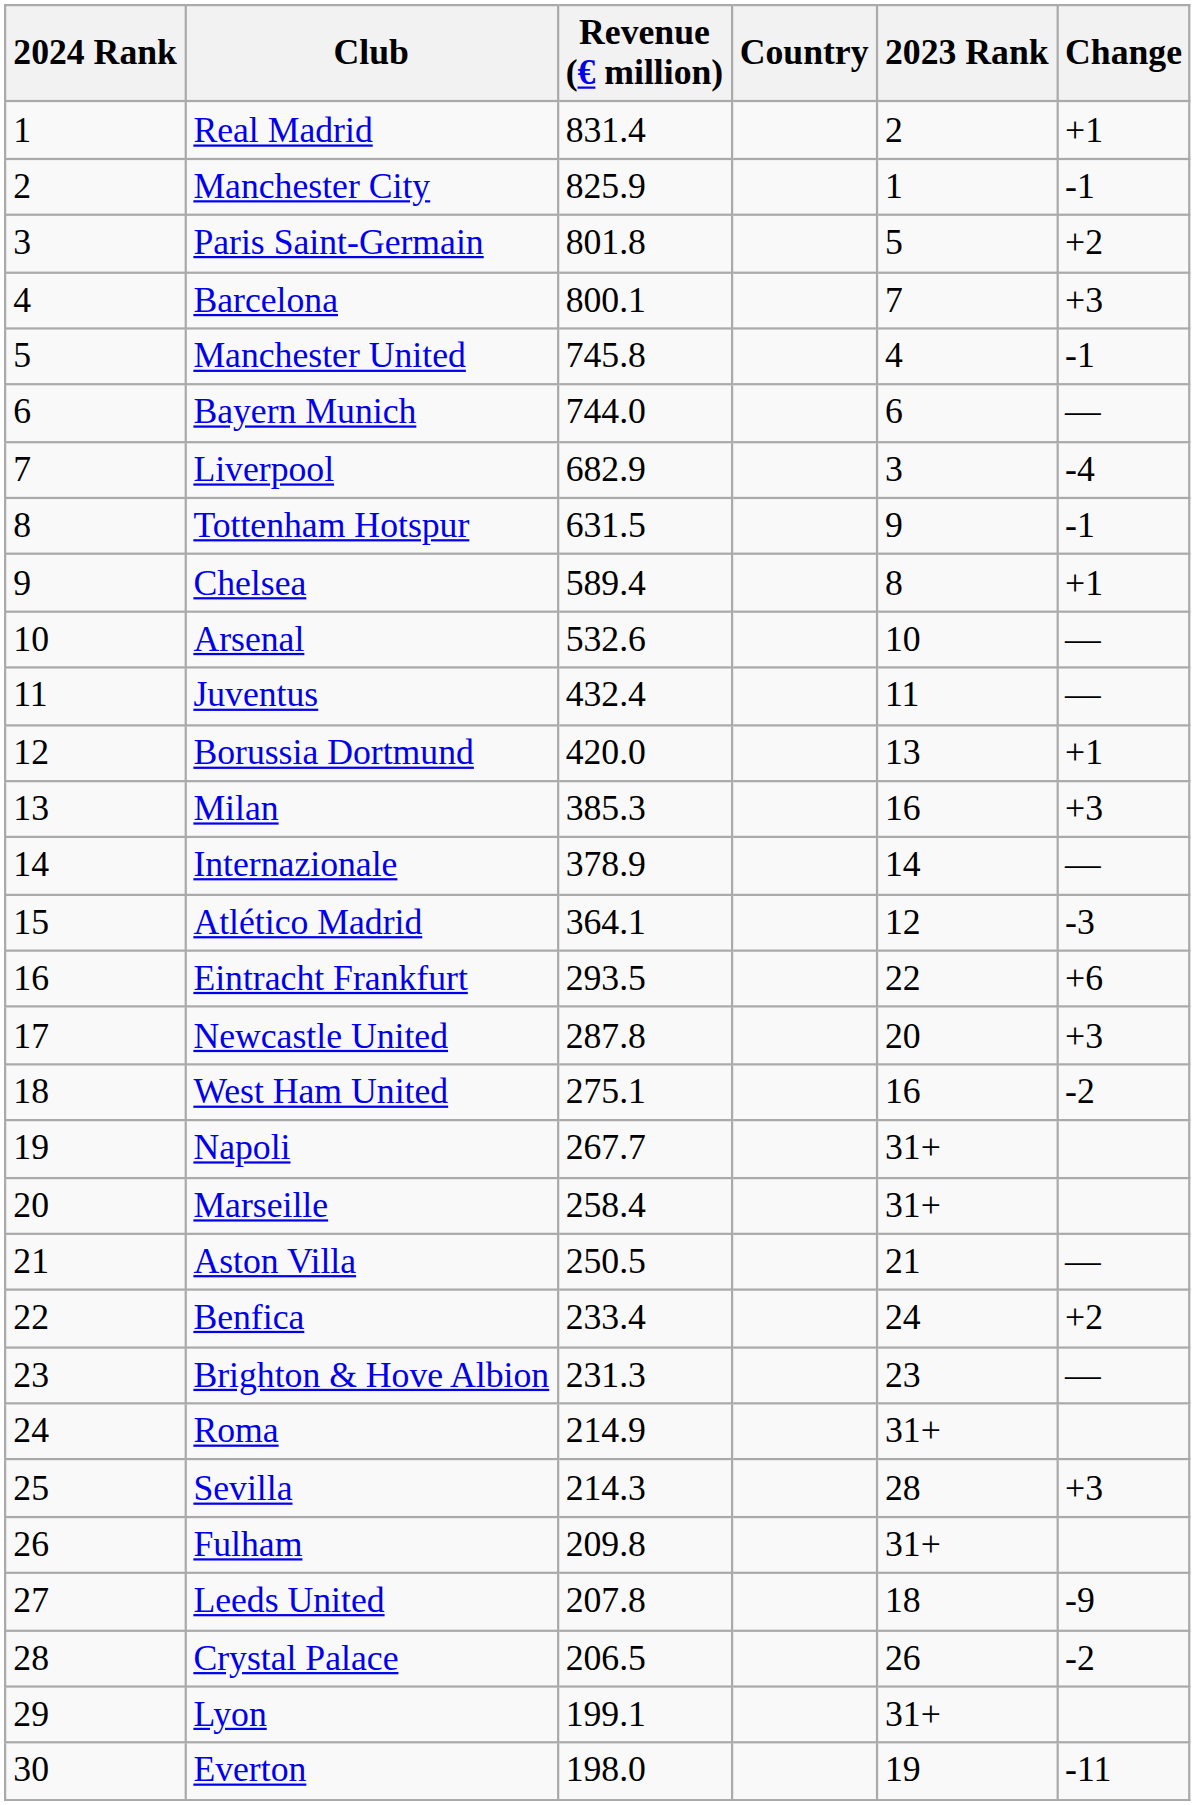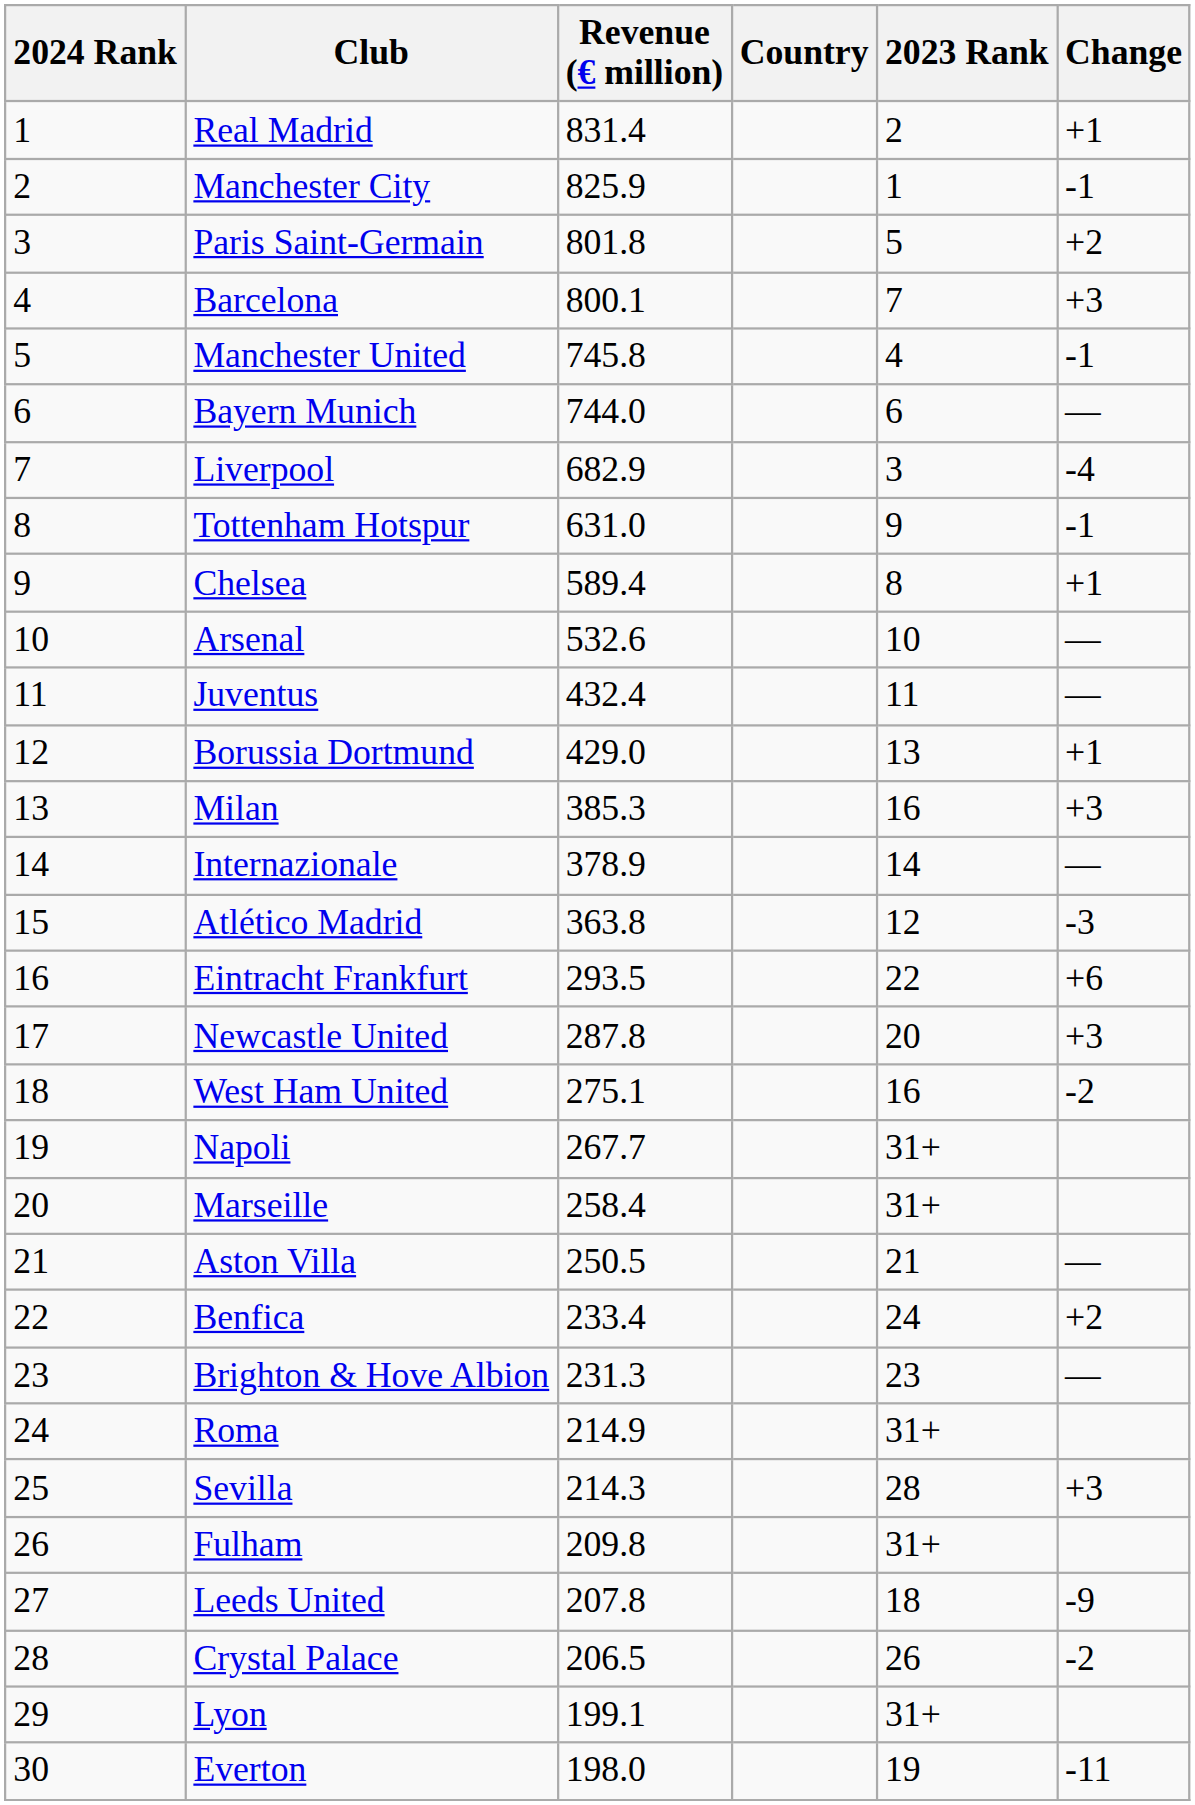 <table class="wikitable sortable">
 <tr>
 <th>2024 Rank</th>
 <th>Club</th>
 <th>Revenue <br>(<a href='#'>€</a> million)</th>
 <th>Country</th>
 <th>2023 Rank</th>
 <th>Change</th>
 </tr>
 <tr>
 <td>1</td>
 <td><a href='#'>Real Madrid</a></td>
 <td>831.4</td>
 <td></td>
 <td>2</td>
 <td> +1</td>
 </tr>
 <tr>
 <td>2</td>
 <td><a href='#'>Manchester City</a></td>
 <td>825.9</td>
 <td></td>
 <td>1</td>
 <td> -1</td>
 </tr>
 <tr>
 <td>3</td>
 <td><a href='#'>Paris Saint-Germain</a></td>
 <td>801.8</td>
 <td></td>
 <td>5</td>
 <td> +2</td>
 </tr>
 <tr>
 <td>4</td>
 <td><a href='#'>Barcelona</a></td>
 <td>800.1</td>
 <td></td>
 <td>7</td>
 <td> +3</td>
 </tr>
 <tr>
 <td>5</td>
 <td><a href='#'>Manchester United</a></td>
 <td>745.8</td>
 <td></td>
 <td>4</td>
 <td> -1</td>
 </tr>
 <tr>
 <td>6</td>
 <td><a href='#'>Bayern Munich</a></td>
 <td>744.0</td>
 <td></td>
 <td>6</td>
 <td> —</td>
 </tr>
 <tr>
 <td>7</td>
 <td><a href='#'>Liverpool</a></td>
 <td>682.9</td>
 <td></td>
 <td>3</td>
 <td> -4</td>
 </tr>
 <tr>
 <td>8</td>
 <td><a href='#'>Tottenham Hotspur</a></td>
-<td>631.5</td>
+<td>631.0</td>
 <td></td>
 <td>9</td>
 <td> -1</td>
 </tr>
 <tr>
 <td>9</td>
 <td><a href='#'>Chelsea</a></td>
 <td>589.4</td>
 <td></td>
 <td>8</td>
 <td> +1</td>
 </tr>
 <tr>
 <td>10</td>
 <td><a href='#'>Arsenal</a></td>
 <td>532.6</td>
 <td></td>
 <td>10</td>
 <td> —</td>
 </tr>
 <tr>
 <td>11</td>
 <td><a href='#'>Juventus</a></td>
 <td>432.4</td>
 <td></td>
 <td>11</td>
 <td> —</td>
 </tr>
 <tr>
 <td>12</td>
 <td><a href='#'>Borussia Dortmund</a></td>
-<td>420.0</td>
+<td>429.0</td>
 <td></td>
 <td>13</td>
 <td> +1</td>
 </tr>
 <tr>
 <td>13</td>
 <td><a href='#'>Milan</a></td>
 <td>385.3</td>
 <td></td>
 <td>16</td>
 <td> +3</td>
 </tr>
 <tr>
 <td>14</td>
 <td><a href='#'>Internazionale</a></td>
 <td>378.9</td>
 <td></td>
 <td>14</td>
 <td> —</td>
 </tr>
 <tr>
 <td>15</td>
 <td><a href='#'>Atlético Madrid</a></td>
-<td>364.1</td>
+<td>363.8</td>
 <td></td>
 <td>12</td>
 <td> -3</td>
 </tr>
 <tr>
 <td>16</td>
 <td><a href='#'>Eintracht Frankfurt</a></td>
 <td>293.5</td>
 <td></td>
 <td>22</td>
 <td> +6</td>
 </tr>
 <tr>
 <td>17</td>
 <td><a href='#'>Newcastle United</a></td>
 <td>287.8</td>
 <td></td>
 <td>20</td>
 <td> +3</td>
 </tr>
 <tr>
 <td>18</td>
 <td><a href='#'>West Ham United</a></td>
 <td>275.1</td>
 <td></td>
 <td>16</td>
 <td> -2</td>
 </tr>
 <tr>
 <td>19</td>
 <td><a href='#'>Napoli</a></td>
 <td>267.7</td>
 <td></td>
 <td>31+</td>
 <td></td>
 </tr>
 <tr>
 <td>20</td>
 <td><a href='#'>Marseille</a></td>
 <td>258.4</td>
 <td></td>
 <td>31+</td>
 <td></td>
 </tr>
 <tr>
 <td>21</td>
 <td><a href='#'>Aston Villa</a></td>
 <td>250.5</td>
 <td></td>
 <td>21</td>
 <td> —</td>
 </tr>
 <tr>
 <td>22</td>
 <td><a href='#'>Benfica</a></td>
 <td>233.4</td>
 <td></td>
 <td>24</td>
 <td> +2</td>
 </tr>
 <tr>
 <td>23</td>
 <td><a href='#'>Brighton & Hove Albion</a></td>
 <td>231.3</td>
 <td></td>
 <td>23</td>
 <td> —</td>
 </tr>
 <tr>
 <td>24</td>
 <td><a href='#'>Roma</a></td>
 <td>214.9</td>
 <td></td>
 <td>31+</td>
 <td></td>
 </tr>
 <tr>
 <td>25</td>
 <td><a href='#'>Sevilla</a></td>
 <td>214.3</td>
 <td></td>
 <td>28</td>
 <td> +3</td>
 </tr>
 <tr>
 <td>26</td>
 <td><a href='#'>Fulham</a></td>
 <td>209.8</td>
 <td></td>
 <td>31+</td>
 <td></td>
 </tr>
 <tr>
 <td>27</td>
 <td><a href='#'>Leeds United</a></td>
 <td>207.8</td>
 <td></td>
 <td>18</td>
 <td> -9</td>
 </tr>
 <tr>
 <td>28</td>
 <td><a href='#'>Crystal Palace</a></td>
 <td>206.5</td>
 <td></td>
 <td>26</td>
 <td> -2</td>
 </tr>
 <tr>
 <td>29</td>
 <td><a href='#'>Lyon</a></td>
 <td>199.1</td>
 <td></td>
 <td>31+</td>
 <td></td>
 </tr>
 <tr>
 <td>30</td>
 <td><a href='#'>Everton</a></td>
 <td>198.0</td>
 <td></td>
 <td>19</td>
 <td> -11</td>
 </tr>
 <tr>
 </tr>
 </table>
